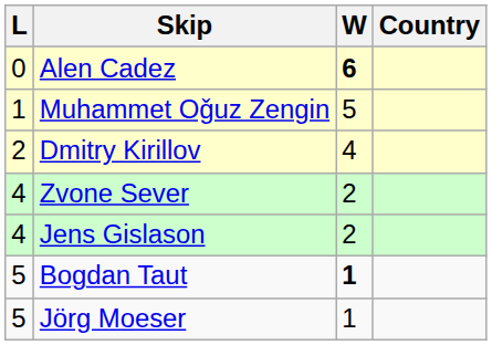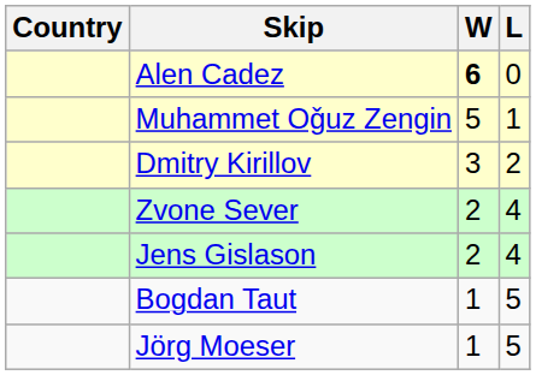 <table class=wikitable>
 <tr>
-<th>L</th>
+<th>Country</th>
 <th>Skip</th>
 <th>W</th>
-<th>Country</th>
+<th>L</th>
 </tr>
 <tr bgcolor=#ffffcc>
-<td>0</td>
+<td></td>
 <td><a href='#'>Alen Cadez</a></td>
 <td><strong>6</strong></td>
-<td></td>
+<td>0</td>
 </tr>
 <tr bgcolor=#ffffcc>
-<td>1</td>
+<td></td>
 <td><a href='#'>Muhammet Oǧuz Zengin</a></td>
 <td>5</td>
-<td></td>
+<td>1</td>
 </tr>
 <tr bgcolor=#ffffcc>
+<td></td>
+<td><a href='#'>Dmitry Kirillov</a></td>
+<td>3</td>
 <td>2</td>
-<td><a href='#'>Dmitry Kirillov</a></td>
-<td>4</td>
-<td></td>
 </tr>
 <tr bgcolor=#ccffcc>
-<td>4</td>
+<td></td>
 <td><a href='#'>Zvone Sever</a></td>
 <td>2</td>
-<td></td>
+<td>4</td>
 </tr>
 <tr bgcolor=#ccffcc>
-<td>4</td>
+<td></td>
 <td><a href='#'>Jens Gislason</a></td>
 <td>2</td>
-<td></td>
+<td>4</td>
 </tr>
 <tr>
+<td></td>
+<td><a href='#'>Bogdan Taut</a></td>
+<td>1</td>
 <td>5</td>
-<td><a href='#'>Bogdan Taut</a></td>
-<td><strong>1</strong></td>
-<td></td>
 </tr>
 <tr>
-<td>5</td>
+<td></td>
 <td><a href='#'>Jörg Moeser</a></td>
 <td>1</td>
-<td></td>
+<td>5</td>
 </tr>
 </table>
